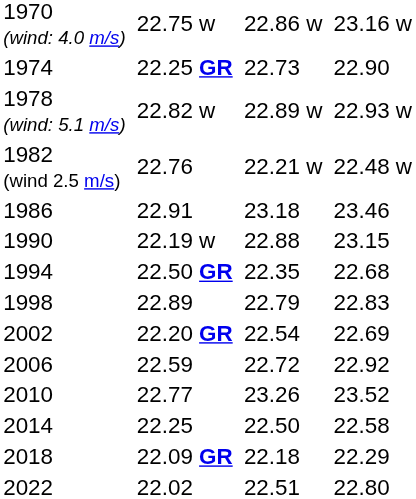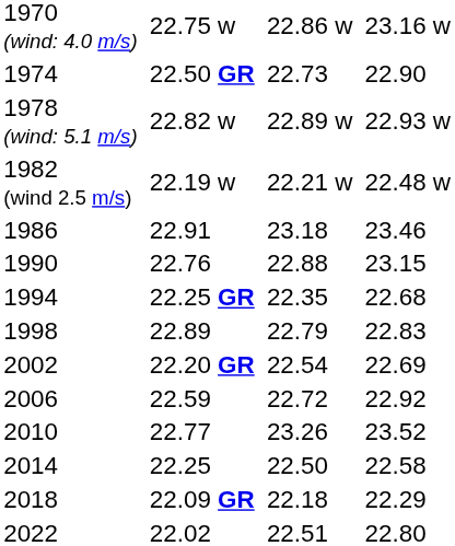 <table>
 <tr>
 <td>1970<br><small><em>(wind: 4.0 <a href='#'>m/s</a>)</em></small></td>
 <td></td>
 <td>22.75 w</td>
 <td></td>
 <td>22.86 w</td>
 <td></td>
 <td>23.16 w</td>
 </tr>
 <tr>
 <td>1974</td>
 <td></td>
-<td>22.25 <strong><a href='#'>GR</a></strong></td>
+<td>22.50 <strong><a href='#'>GR</a></strong></td>
 <td></td>
 <td>22.73</td>
 <td></td>
 <td>22.90</td>
 </tr>
 <tr>
 <td>1978<br><small><em>(wind: 5.1 <a href='#'>m/s</a>)</em></small></td>
 <td></td>
 <td>22.82 w</td>
 <td></td>
 <td>22.89 w</td>
 <td></td>
 <td>22.93 w</td>
 </tr>
 <tr>
 <td>1982<br><small>(wind 2.5 <a href='#'>m/s</a>) </small></td>
 <td></td>
-<td>22.76</td>
+<td>22.19 w</td>
 <td></td>
 <td>22.21 w</td>
 <td></td>
 <td>22.48 w</td>
 </tr>
 <tr>
 <td>1986</td>
 <td></td>
 <td>22.91</td>
 <td></td>
 <td>23.18</td>
 <td></td>
 <td>23.46</td>
 </tr>
 <tr>
 <td>1990</td>
 <td></td>
-<td>22.19 w</td>
+<td>22.76</td>
 <td></td>
 <td>22.88</td>
 <td></td>
 <td>23.15</td>
 </tr>
 <tr>
 <td>1994</td>
 <td></td>
-<td>22.50 <strong><a href='#'>GR</a></strong></td>
+<td>22.25 <strong><a href='#'>GR</a></strong></td>
 <td></td>
 <td>22.35</td>
 <td></td>
 <td>22.68</td>
 </tr>
 <tr>
 <td>1998</td>
 <td></td>
 <td>22.89</td>
 <td></td>
 <td>22.79</td>
 <td></td>
 <td>22.83</td>
 </tr>
 <tr>
 <td>2002<br></td>
 <td></td>
 <td>22.20 <strong><a href='#'>GR</a></strong></td>
 <td></td>
 <td>22.54</td>
 <td></td>
 <td>22.69</td>
 </tr>
 <tr>
 <td>2006<br></td>
 <td></td>
 <td>22.59</td>
 <td></td>
 <td>22.72</td>
 <td></td>
 <td>22.92</td>
 </tr>
 <tr>
 <td>2010<br></td>
 <td></td>
 <td>22.77</td>
 <td></td>
 <td>23.26</td>
 <td></td>
 <td>23.52</td>
 </tr>
 <tr>
 <td>2014<br></td>
 <td></td>
 <td>22.25</td>
 <td></td>
 <td>22.50</td>
 <td></td>
 <td>22.58</td>
 </tr>
 <tr>
 <td>2018<br></td>
 <td></td>
 <td>22.09 <strong><a href='#'>GR</a></strong></td>
 <td></td>
 <td>22.18</td>
 <td></td>
 <td>22.29</td>
 </tr>
 <tr>
 <td>2022<br></td>
 <td></td>
 <td>22.02 </td>
 <td></td>
 <td>22.51</td>
 <td></td>
 <td>22.80</td>
 </tr>
 </table>
